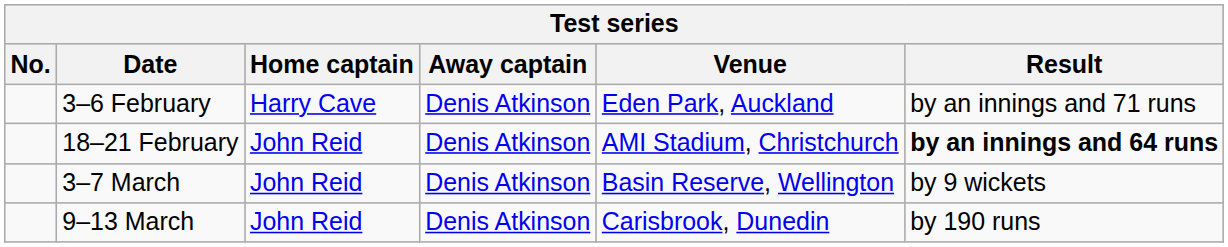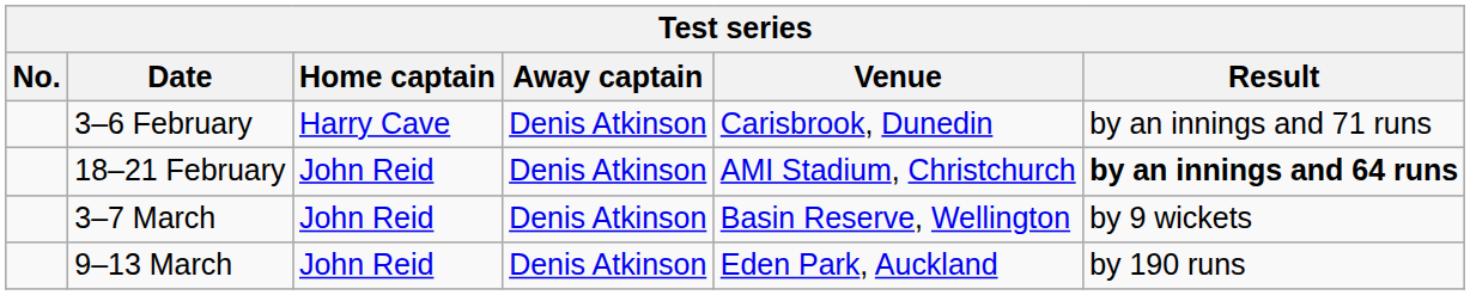 <table class="wikitable">
 <tr>
 <th colspan="9">Test series</th>
 </tr>
 <tr>
 <th>No.</th>
 <th>Date</th>
 <th>Home captain</th>
 <th>Away captain</th>
 <th>Venue</th>
 <th>Result</th>
 </tr>
 <tr>
 <td></td>
 <td>3–6 February</td>
 <td><a href='#'>Harry Cave</a></td>
 <td><a href='#'>Denis Atkinson</a></td>
-<td><a href='#'>Eden Park</a>, <a href='#'>Auckland</a></td>
+<td><a href='#'>Carisbrook</a>, <a href='#'>Dunedin</a></td>
 <td> by an innings and 71 runs</td>
 </tr>
 <tr>
 <td></td>
 <td>18–21 February</td>
 <td><a href='#'>John Reid</a></td>
 <td><a href='#'>Denis Atkinson</a></td>
 <td><a href='#'>AMI Stadium</a>, <a href='#'>Christchurch</a></td>
 <td><strong> by an innings and 64 runs</strong></td>
 </tr>
 <tr>
 <td></td>
 <td>3–7 March</td>
 <td><a href='#'>John Reid</a></td>
 <td><a href='#'>Denis Atkinson</a></td>
 <td><a href='#'>Basin Reserve</a>, <a href='#'>Wellington</a></td>
 <td> by 9 wickets</td>
 </tr>
 <tr>
 <td></td>
 <td>9–13 March</td>
 <td><a href='#'>John Reid</a></td>
 <td><a href='#'>Denis Atkinson</a></td>
-<td><a href='#'>Carisbrook</a>, <a href='#'>Dunedin</a></td>
+<td><a href='#'>Eden Park</a>, <a href='#'>Auckland</a></td>
 <td> by 190 runs</td>
 </tr>
 </table>
